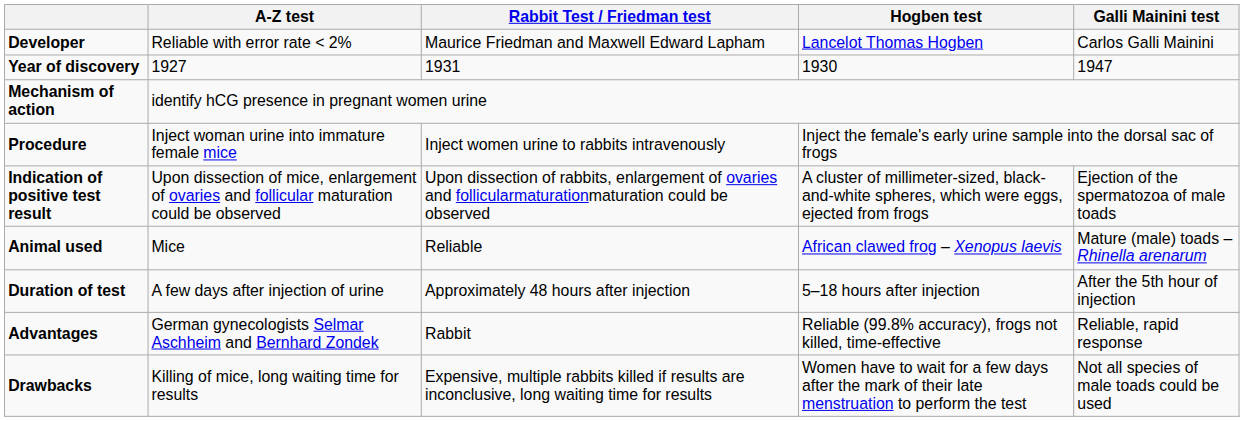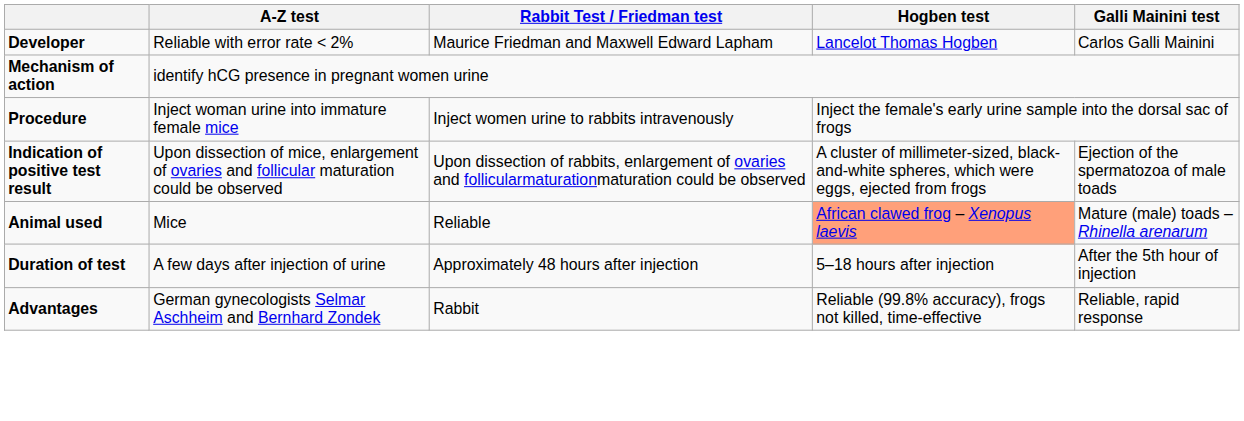 <table class="wikitable">
 <tr>
 <th></th>
 <th>A-Z test</th>
 <th><a href='#'>Rabbit Test / Friedman test</a></th>
 <th>Hogben test</th>
 <th>Galli Mainini test</th>
 </tr>
 <tr>
 <td><strong>Developer</strong></td>
 <td>Reliable with error rate < 2%</td>
 <td>Maurice Friedman and Maxwell Edward Lapham</td>
 <td><a href='#'>Lancelot Thomas Hogben</a></td>
 <td>Carlos Galli Mainini</td>
-</tr>
-<tr>
-<td><strong>Year of discovery</strong></td>
-<td>1927</td>
-<td>1931</td>
-<td>1930</td>
-<td>1947</td>
 </tr>
 <tr>
 <td><strong>Mechanism of action</strong></td>
 <td colspan="4">identify hCG presence in pregnant women urine</td>
 </tr>
 <tr>
 <td><strong>Procedure</strong></td>
 <td>Inject woman urine into immature female <a href='#'>mice</a></td>
 <td>Inject women urine to rabbits intravenously</td>
 <td colspan="2">Inject the female's early urine sample into the dorsal sac of frogs</td>
 </tr>
 <tr>
 <td><strong>Indication of positive test result</strong></td>
 <td>Upon dissection of mice, enlargement of <a href='#'>ovaries</a> and <a href='#'>follicular</a> maturation could be observed</td>
 <td>Upon dissection of rabbits, enlargement of <a href='#'>ovaries</a> and <a href='#'>follicularmaturation</a>maturation could be observed</td>
 <td>A cluster of millimeter-sized, black-and-white spheres, which were eggs,  ejected from frogs</td>
 <td>Ejection of the spermatozoa of male toads</td>
 </tr>
 <tr>
 <td><strong>Animal used</strong></td>
 <td>Mice</td>
 <td>Reliable</td>
-<td><a href='#'>African clawed frog</a> – <em><a href='#'>Xenopus laevis</a></em></td>
+<td style="background: lightsalmon;"><a href='#'>African clawed frog</a> – <em><a href='#'>Xenopus laevis</a></em></td>
 <td>Mature (male) toads – <em><a href='#'>Rhinella arenarum</a></em></td>
 </tr>
 <tr>
 <td><strong>Duration of test</strong></td>
 <td>A few days after injection of urine</td>
 <td>Approximately 48 hours after injection</td>
 <td>5–18 hours after injection</td>
 <td>After the 5th hour of injection</td>
 </tr>
 <tr>
 <td><strong>Advantages</strong></td>
 <td>German gynecologists <a href='#'>Selmar Aschheim</a> and <a href='#'>Bernhard Zondek</a></td>
 <td>Rabbit</td>
 <td>Reliable (99.8% accuracy), frogs not killed, time-effective</td>
 <td>Reliable, rapid response</td>
 </tr>
-<tr>
-<td><strong>Drawbacks</strong></td>
-<td>Killing of mice, long waiting time for results</td>
-<td>Expensive, multiple rabbits killed if results are inconclusive, long waiting time for results</td>
-<td>Women have to wait for a few days after the mark of their late <a href='#'>menstruation</a> to perform the test</td>
-<td>Not all species of male toads could be used</td>
-</tr>
 </table>
